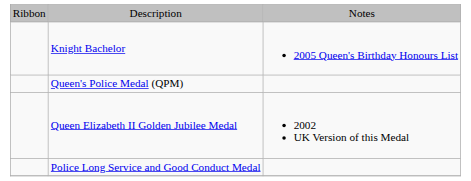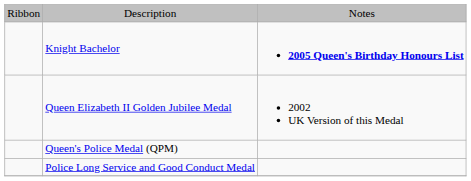 <table class="wikitable" style="margin:1em auto;">
 <tr style="background:silver;" align="center">
 <td>Ribbon</td>
 <td>Description</td>
 <td>Notes</td>
 </tr>
 <tr>
 <td></td>
 <td><a href='#'>Knight Bachelor</a></td>
-<td><br><ul><li><a href='#'>2005 Queen's Birthday Honours List</a></li></ul></td>
+<td><strong><br><ul><li><a href='#'>2005 Queen's Birthday Honours List</a></li></ul></strong></td>
+</tr>
+<tr>
+<td></td>
+<td><a href='#'>Queen Elizabeth II Golden Jubilee Medal</a></td>
+<td><br><ul><li>2002</li><li>UK Version of this Medal</li></ul></td>
 </tr>
 <tr>
 <td></td>
 <td><a href='#'>Queen's Police Medal</a> (QPM)</td>
 <td></td>
-</tr>
-<tr>
-<td></td>
-<td><a href='#'>Queen Elizabeth II Golden Jubilee Medal</a></td>
-<td><br><ul><li>2002</li><li>UK Version of this Medal</li></ul></td>
 </tr>
 <tr>
 <td></td>
 <td><a href='#'>Police Long Service and Good Conduct Medal</a></td>
 <td></td>
 </tr>
 <tr>
 </tr>
 </table>
